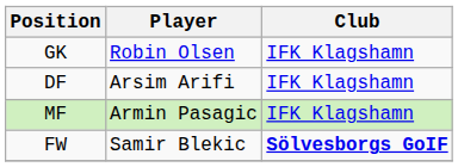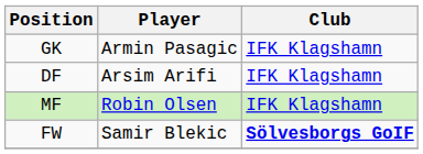 <table class="wikitable" style="text-align:center; float:left; margin-right:1em;">
 <tr>
 <th>Position</th>
 <th>Player</th>
 <th>Club</th>
 </tr>
 <tr>
 <td>GK</td>
-<td align="left"> <a href='#'>Robin Olsen</a></td>
+<td align="left"> Armin Pasagic</td>
 <td align="left"><a href='#'>IFK Klagshamn</a></td>
 </tr>
 <tr>
 <td>DF</td>
 <td align="left"> Arsim Arifi</td>
 <td align="left"><a href='#'>IFK Klagshamn</a></td>
 </tr>
 <tr bgcolor=#D0F0C0>
 <td>MF</td>
-<td align="left"> Armin Pasagic</td>
+<td align="left"> <a href='#'>Robin Olsen</a></td>
 <td align="left"><a href='#'>IFK Klagshamn</a></td>
 </tr>
 <tr>
 <td>FW</td>
 <td align="left"> Samir Blekic</td>
 <td align="left"><strong><a href='#'>Sölvesborgs GoIF</a></strong></td>
 </tr>
 <tr>
 </tr>
 </table>
